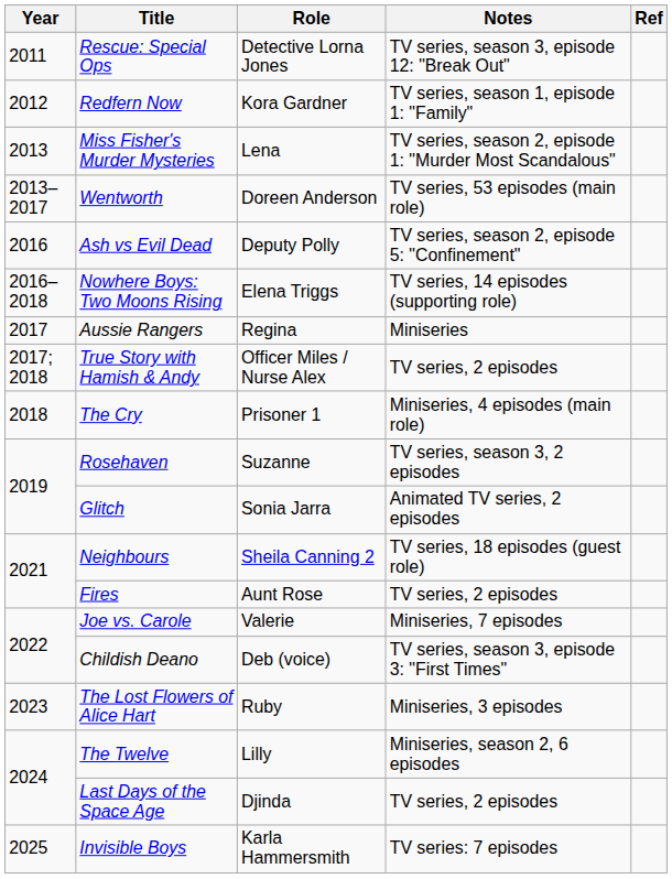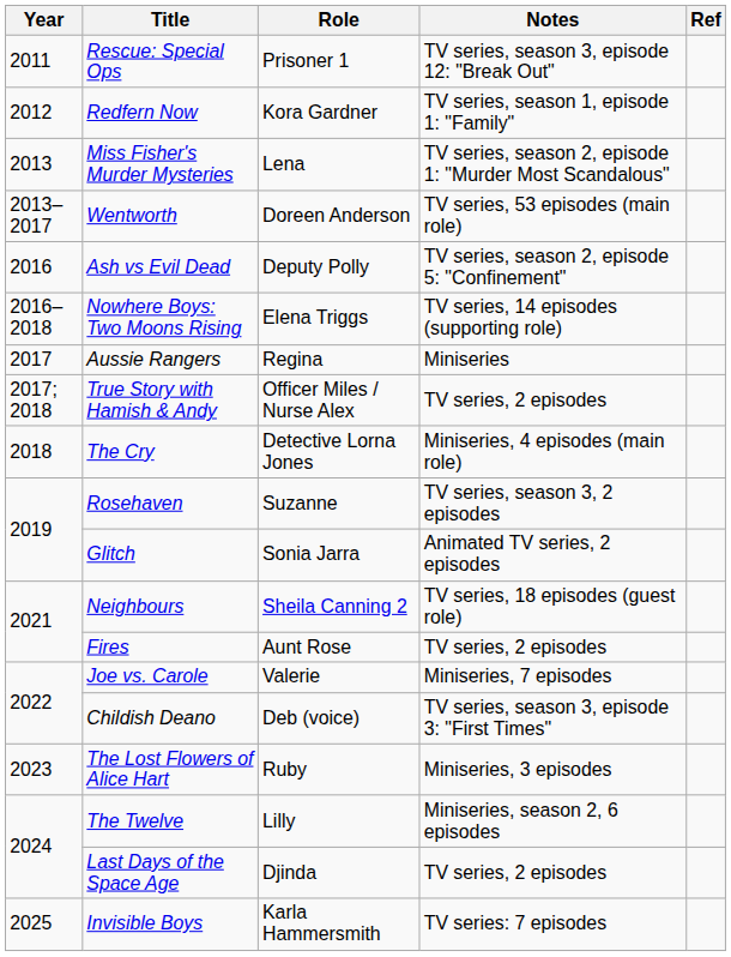 <table class="wikitable sortable">
 <tr>
 <th>Year</th>
 <th>Title</th>
 <th>Role</th>
 <th class="unsortable">Notes</th>
 <th>Ref</th>
 </tr>
 <tr>
 <td>2011</td>
 <td><em><a href='#'>Rescue: Special Ops</a></em></td>
-<td>Detective Lorna Jones</td>
+<td>Prisoner 1</td>
 <td>TV series, season 3, episode 12: "Break Out"</td>
 <td></td>
 </tr>
 <tr>
 <td>2012</td>
 <td><em><a href='#'>Redfern Now</a></em></td>
 <td>Kora Gardner</td>
 <td>TV series, season 1, episode 1: "Family"</td>
 <td></td>
 </tr>
 <tr>
 <td>2013</td>
 <td><em><a href='#'>Miss Fisher's Murder Mysteries</a></em></td>
 <td>Lena</td>
 <td>TV series, season 2, episode 1: "Murder Most Scandalous"</td>
 <td></td>
 </tr>
 <tr>
 <td>2013–2017</td>
 <td><em><a href='#'>Wentworth</a></em></td>
 <td>Doreen Anderson</td>
 <td>TV series, 53 episodes (main role)</td>
 <td></td>
 </tr>
 <tr>
 <td>2016</td>
 <td><em><a href='#'>Ash vs Evil Dead</a></em></td>
 <td>Deputy Polly</td>
 <td>TV series, season 2, episode 5: "Confinement"</td>
 <td></td>
 </tr>
 <tr>
 <td>2016–2018</td>
 <td><em><a href='#'>Nowhere Boys: Two Moons Rising</a></em></td>
 <td>Elena Triggs</td>
 <td>TV series, 14 episodes (supporting role)</td>
 <td></td>
 </tr>
 <tr>
 <td>2017</td>
 <td><em>Aussie Rangers</em></td>
 <td>Regina</td>
 <td>Miniseries</td>
 <td></td>
 </tr>
 <tr>
 <td>2017; 2018</td>
 <td><em><a href='#'>True Story with Hamish & Andy</a></em></td>
 <td>Officer Miles / Nurse Alex</td>
 <td>TV series, 2 episodes</td>
 <td></td>
 </tr>
 <tr>
 <td>2018</td>
 <td><em><a href='#'>The Cry</a></em></td>
-<td>Prisoner 1</td>
+<td>Detective Lorna Jones</td>
 <td>Miniseries, 4 episodes (main role)</td>
 <td></td>
 </tr>
 <tr>
 <td rowspan="2">2019</td>
 <td><em><a href='#'>Rosehaven</a></em></td>
 <td>Suzanne</td>
 <td>TV series, season 3, 2 episodes</td>
 <td></td>
 </tr>
 <tr>
 <td><em><a href='#'>Glitch</a></em></td>
 <td>Sonia Jarra</td>
 <td>Animated TV series, 2 episodes</td>
 <td></td>
 </tr>
 <tr>
 <td rowspan="2">2021</td>
 <td><em><a href='#'>Neighbours</a></em></td>
 <td><a href='#'>Sheila Canning 2</a></td>
 <td>TV series, 18 episodes (guest role)</td>
 <td></td>
 </tr>
 <tr>
 <td><a href='#'><em>Fires</em></a></td>
 <td>Aunt Rose</td>
 <td>TV series, 2 episodes</td>
 <td></td>
 </tr>
 <tr>
 <td rowspan="2">2022</td>
 <td><em><a href='#'>Joe vs. Carole</a></em></td>
 <td>Valerie</td>
 <td>Miniseries, 7 episodes</td>
 <td></td>
 </tr>
 <tr>
 <td><em>Childish Deano</em></td>
 <td>Deb (voice)</td>
 <td>TV series, season 3, episode 3: "First Times"</td>
 <td></td>
 </tr>
 <tr>
 <td>2023</td>
 <td><em><a href='#'>The Lost Flowers of Alice Hart</a></em></td>
 <td>Ruby</td>
 <td>Miniseries, 3 episodes</td>
 <td></td>
 </tr>
 <tr>
 <td rowspan="2">2024</td>
 <td><em><a href='#'>The Twelve</a></em></td>
 <td>Lilly</td>
 <td>Miniseries, season 2, 6 episodes</td>
 <td></td>
 </tr>
 <tr>
 <td><em><a href='#'>Last Days of the Space Age</a></em></td>
 <td>Djinda</td>
 <td>TV series, 2 episodes</td>
 <td></td>
 </tr>
 <tr>
 <td>2025</td>
 <td><em><a href='#'>Invisible Boys</a></em></td>
 <td>Karla Hammersmith</td>
 <td>TV series: 7 episodes</td>
 <td></td>
 </tr>
 </table>
